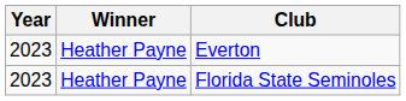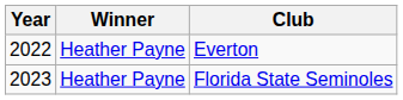 <table class="wikitable">
 <tr>
 <th>Year</th>
 <th>Winner</th>
 <th>Club</th>
 </tr>
 <tr>
-<td>2023</td>
+<td>2022</td>
 <td><a href='#'>Heather Payne</a></td>
 <td><a href='#'>Everton</a></td>
 </tr>
 <tr>
 <td>2023</td>
 <td><a href='#'>Heather Payne</a></td>
 <td><a href='#'>Florida State Seminoles</a></td>
 </tr>
 </table>
